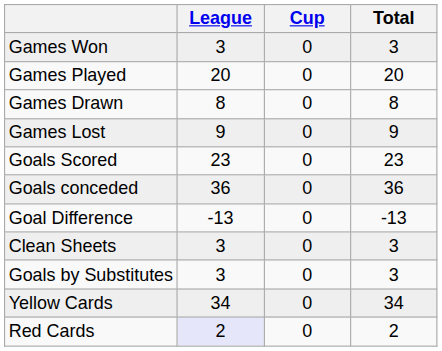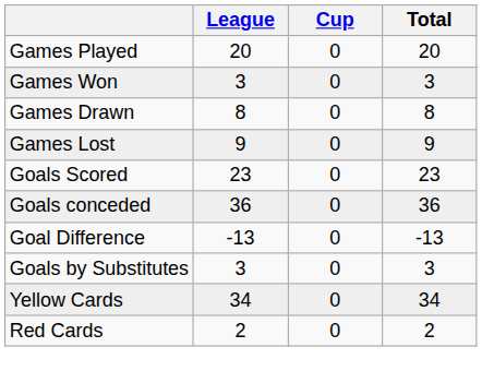 <table class="wikitable" style="text-align: center;">
 <tr>
 <th></th>
 <th style="width:70px;"><a href='#'>League</a></th>
 <th style="width:70px;"><a href='#'>Cup</a></th>
 <th style="width:70px;">Total</th>
 </tr>
+<tr>
+<td align=left>Games Played</td>
+<td>20</td>
+<td>0</td>
+<td>20</td>
+</tr>
 <tr bgcolor="#efefef">
 <td align=left>Games Won</td>
 <td>3</td>
 <td>0</td>
 <td>3</td>
-</tr>
-<tr>
-<td align=left>Games Played</td>
-<td>20</td>
-<td>0</td>
-<td>20</td>
 </tr>
 <tr>
 <td align=left>Games Drawn</td>
 <td>8</td>
 <td>0</td>
 <td>8</td>
 </tr>
 <tr bgcolor="#efefef">
 <td align=left>Games Lost</td>
 <td>9</td>
 <td>0</td>
 <td>9</td>
 </tr>
 <tr>
 <td align=left>Goals Scored</td>
 <td>23</td>
 <td>0</td>
 <td>23</td>
 </tr>
 <tr bgcolor="#efefef">
 <td align=left>Goals conceded</td>
 <td>36</td>
 <td>0</td>
 <td>36</td>
 </tr>
 <tr>
 <td align=left>Goal Difference</td>
 <td>-13</td>
 <td>0</td>
 <td>-13</td>
 </tr>
-<tr bgcolor="#efefef">
-<td align=left>Clean Sheets</td>
-<td>3</td>
-<td>0</td>
-<td>3</td>
-</tr>
 <tr>
 <td align=left>Goals by Substitutes</td>
 <td>3</td>
 <td>0</td>
 <td>3</td>
 </tr>
 <tr bgcolor="#efefef">
 <td align=left>Yellow Cards</td>
 <td>34</td>
 <td>0</td>
 <td>34</td>
 </tr>
 <tr>
 <td align=left>Red Cards</td>
-<td style="background: lavender;">2</td>
+<td>2</td>
 <td>0</td>
 <td>2</td>
 </tr>
 </table>
